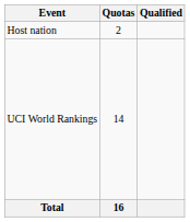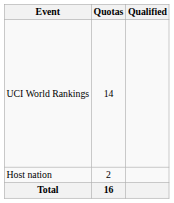 <table class="wikitable">
 <tr>
 <th>Event</th>
 <th>Quotas</th>
 <th>Qualified</th>
 </tr>
 <tr>
+<td>UCI World Rankings</td>
+<td style="text-align:center;">14</td>
+<td><br><br><br><br><br><br><br><br><br><br><br><br><br></td>
+</tr>
+<tr>
 <td>Host nation</td>
 <td style="text-align:center;">2</td>
 <td><br></td>
-</tr>
-<tr>
-<td>UCI World Rankings</td>
-<td style="text-align:center;">14</td>
-<td><br><br><br><br><br><br><br><br><br><br><br><br><br></td>
 </tr>
 <tr>
 <th>Total</th>
 <th>16</th>
 <th></th>
 </tr>
 </table>
